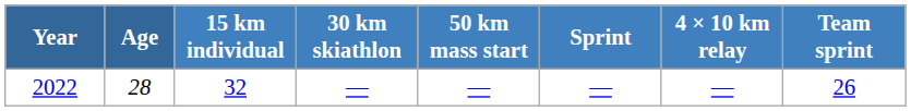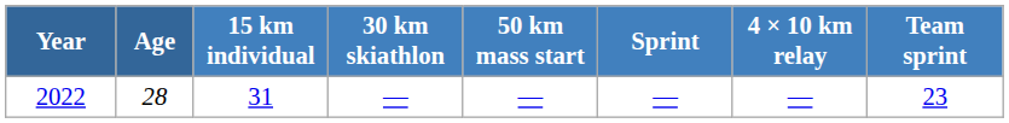 <table class="wikitable" style="font-size:95%; text-align:center; border:grey solid 1px; border-collapse:collapse; background:#ffffff;">
 <tr>
 <th style="background-color:#369; color:white; width:60px;"> Year </th>
 <th style="background-color:#369; color:white; width:40px;"> Age </th>
 <th style="background-color:#4180be; color:white; width:75px;"> 15 km <br> individual </th>
 <th style="background-color:#4180be; color:white; width:75px;"> 30 km <br> skiathlon </th>
 <th style="background-color:#4180be; color:white; width:75px;"> 50 km <br> mass start </th>
 <th style="background-color:#4180be; color:white; width:75px;"> Sprint </th>
 <th style="background-color:#4180be; color:white; width:75px;"> 4 × 10 km <br> relay </th>
 <th style="background-color:#4180be; color:white; width:75px;"> Team <br> sprint </th>
 </tr>
 <tr>
 <td><a href='#'>2022</a></td>
 <td><em>28</em></td>
-<td><a href='#'>32</a></td>
+<td><a href='#'>31</a></td>
 <td><a href='#'>—</a></td>
 <td><a href='#'>—</a></td>
 <td><a href='#'>—</a></td>
 <td><a href='#'>—</a></td>
-<td><a href='#'>26</a></td>
+<td><a href='#'>23</a></td>
 </tr>
 </table>
